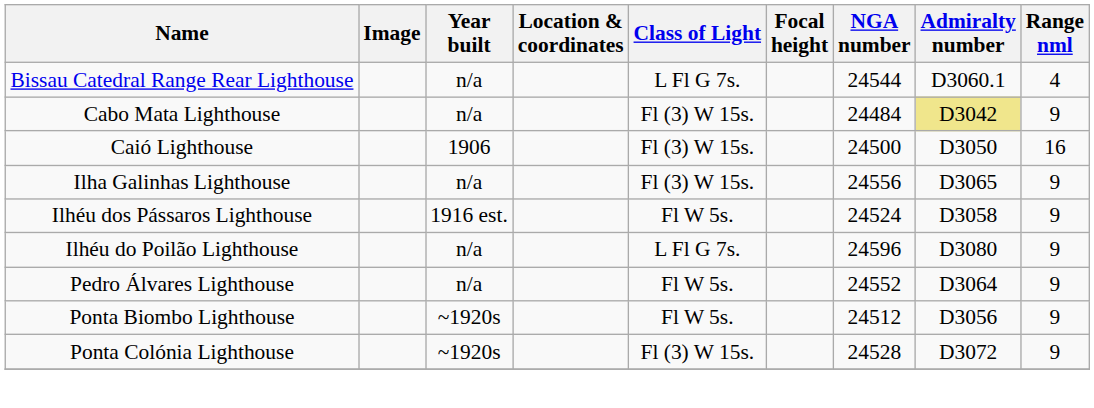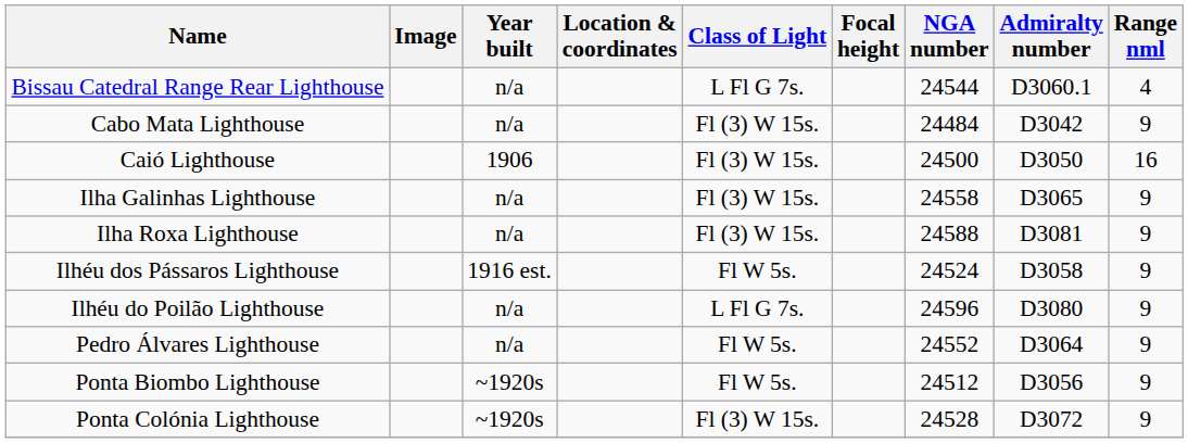 <table class="wikitable sortable" style="margin:auto;text-align:center">
 <tr>
 <th>Name</th>
 <th>Image</th>
 <th>Year<br>built</th>
 <th>Location &<br> coordinates</th>
 <th><a href='#'>Class of Light</a></th>
 <th>Focal<br>height</th>
 <th><a href='#'>NGA</a><br>number</th>
 <th><a href='#'>Admiralty</a><br>number</th>
 <th>Range<br><a href='#'>nml</a></th>
 </tr>
 <tr>
 <td><a href='#'>Bissau Catedral Range Rear Lighthouse</a></td>
 <td></td>
 <td>n/a</td>
 <td></td>
 <td>L Fl G 7s.</td>
 <td></td>
 <td>24544</td>
 <td>D3060.1</td>
 <td>4</td>
 </tr>
 <tr>
 <td>Cabo Mata Lighthouse</td>
 <td></td>
 <td>n/a</td>
 <td></td>
 <td>Fl (3) W 15s.</td>
 <td></td>
 <td>24484</td>
-<td style="background: khaki;">D3042</td>
+<td>D3042</td>
 <td>9</td>
 </tr>
 <tr>
 <td>Caió Lighthouse</td>
 <td></td>
 <td>1906</td>
 <td></td>
 <td>Fl (3) W 15s.</td>
 <td></td>
 <td>24500</td>
 <td>D3050</td>
 <td>16</td>
 </tr>
 <tr>
 <td>Ilha Galinhas Lighthouse</td>
 <td></td>
 <td>n/a</td>
 <td></td>
 <td>Fl (3) W 15s.</td>
 <td></td>
-<td>24556</td>
+<td>24558</td>
 <td>D3065</td>
+<td>9</td>
+</tr>
+<tr>
+<td>Ilha Roxa Lighthouse</td>
+<td></td>
+<td>n/a</td>
+<td></td>
+<td>Fl (3) W 15s.</td>
+<td></td>
+<td>24588</td>
+<td>D3081</td>
 <td>9</td>
 </tr>
 <tr>
 <td>Ilhéu dos Pássaros Lighthouse</td>
 <td></td>
 <td>1916 est.</td>
 <td></td>
 <td>Fl W 5s.</td>
 <td></td>
 <td>24524</td>
 <td>D3058</td>
 <td>9</td>
 </tr>
 <tr>
 <td>Ilhéu do Poilão Lighthouse</td>
 <td></td>
 <td>n/a</td>
 <td></td>
 <td>L Fl G 7s.</td>
 <td></td>
 <td>24596</td>
 <td>D3080</td>
 <td>9</td>
 </tr>
 <tr>
 <td>Pedro Álvares Lighthouse</td>
 <td></td>
 <td>n/a</td>
 <td></td>
 <td>Fl W 5s.</td>
 <td></td>
 <td>24552</td>
 <td>D3064</td>
 <td>9</td>
 </tr>
 <tr>
 <td>Ponta Biombo Lighthouse</td>
 <td></td>
 <td>~1920s</td>
 <td></td>
 <td>Fl W 5s.</td>
 <td></td>
 <td>24512</td>
 <td>D3056</td>
 <td>9</td>
 </tr>
 <tr>
 <td>Ponta Colónia Lighthouse</td>
 <td></td>
 <td>~1920s</td>
 <td></td>
 <td>Fl (3) W 15s.</td>
 <td></td>
 <td>24528</td>
 <td>D3072</td>
 <td>9</td>
 </tr>
 <tr>
 </tr>
 </table>
